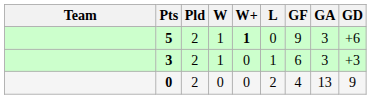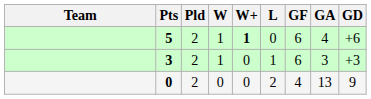 <table class="wikitable" style="text-align:center;">
 <tr>
 <th width=165>Team</th>
 <th width=20>Pts</th>
 <th width=20>Pld</th>
 <th width=20>W</th>
 <th width=20>W+</th>
 <th width=20>L</th>
 <th width=20>GF</th>
 <th width=20>GA</th>
 <th width=20>GD</th>
 </tr>
 <tr align=center style="background:#ccffcc;">
 <td style="text-align:left;"></td>
 <td><strong>5</strong></td>
 <td>2</td>
 <td>1</td>
 <td><strong>1</strong></td>
 <td>0</td>
-<td>9</td>
-<td>3</td>
+<td>6</td>
+<td>4</td>
 <td>+6</td>
 </tr>
 <tr align=center style="background:#ccffcc;">
 <td style="text-align:left;"></td>
 <td><strong>3</strong></td>
 <td>2</td>
 <td>1</td>
 <td>0</td>
 <td>1</td>
 <td>6</td>
 <td>3</td>
 <td>+3</td>
 </tr>
 <tr align=center style="background:#f5f5f5;">
 <td style="text-align:left;"></td>
 <td><strong>0</strong></td>
 <td>2</td>
 <td>0</td>
 <td>0</td>
 <td>2</td>
 <td>4</td>
 <td>13</td>
 <td>9</td>
 </tr>
 </table>
